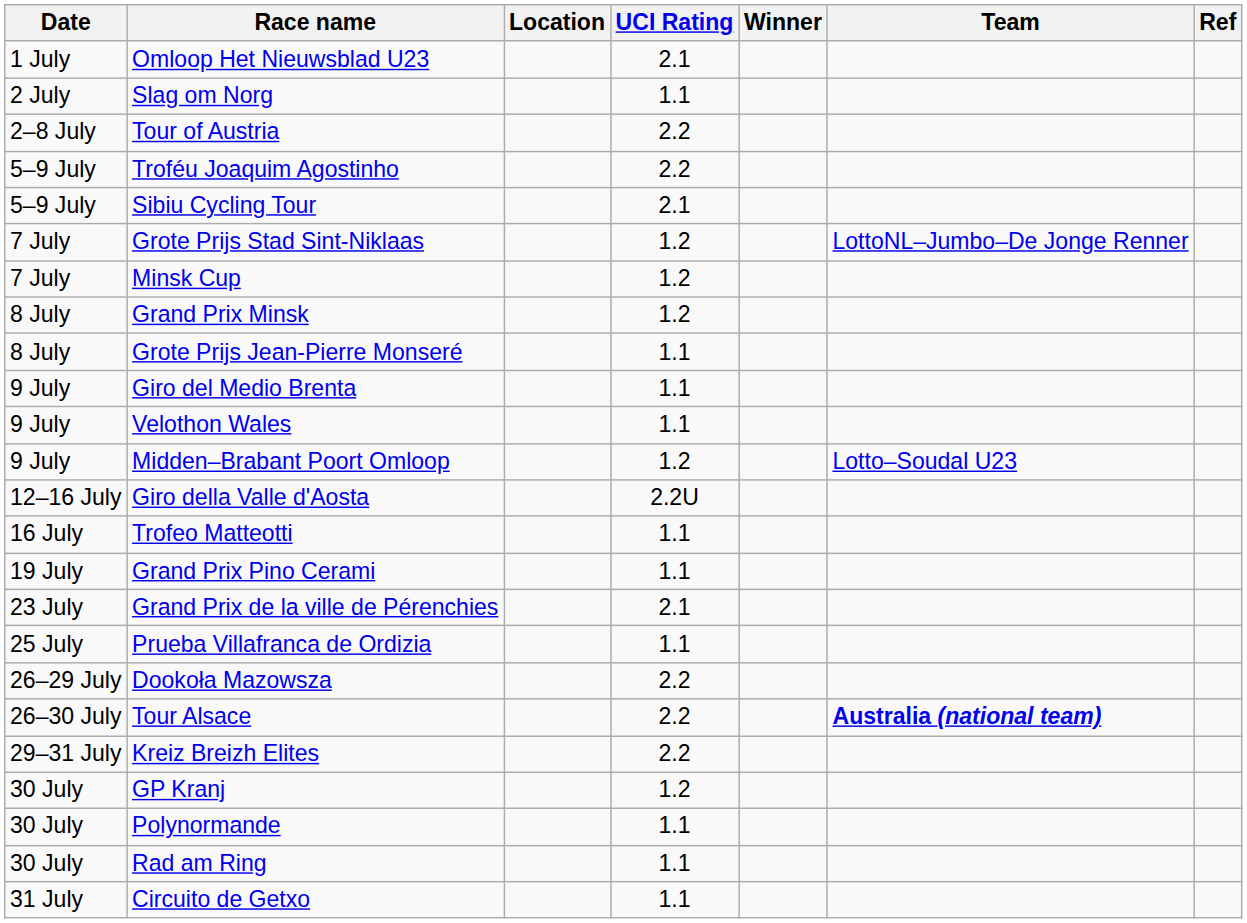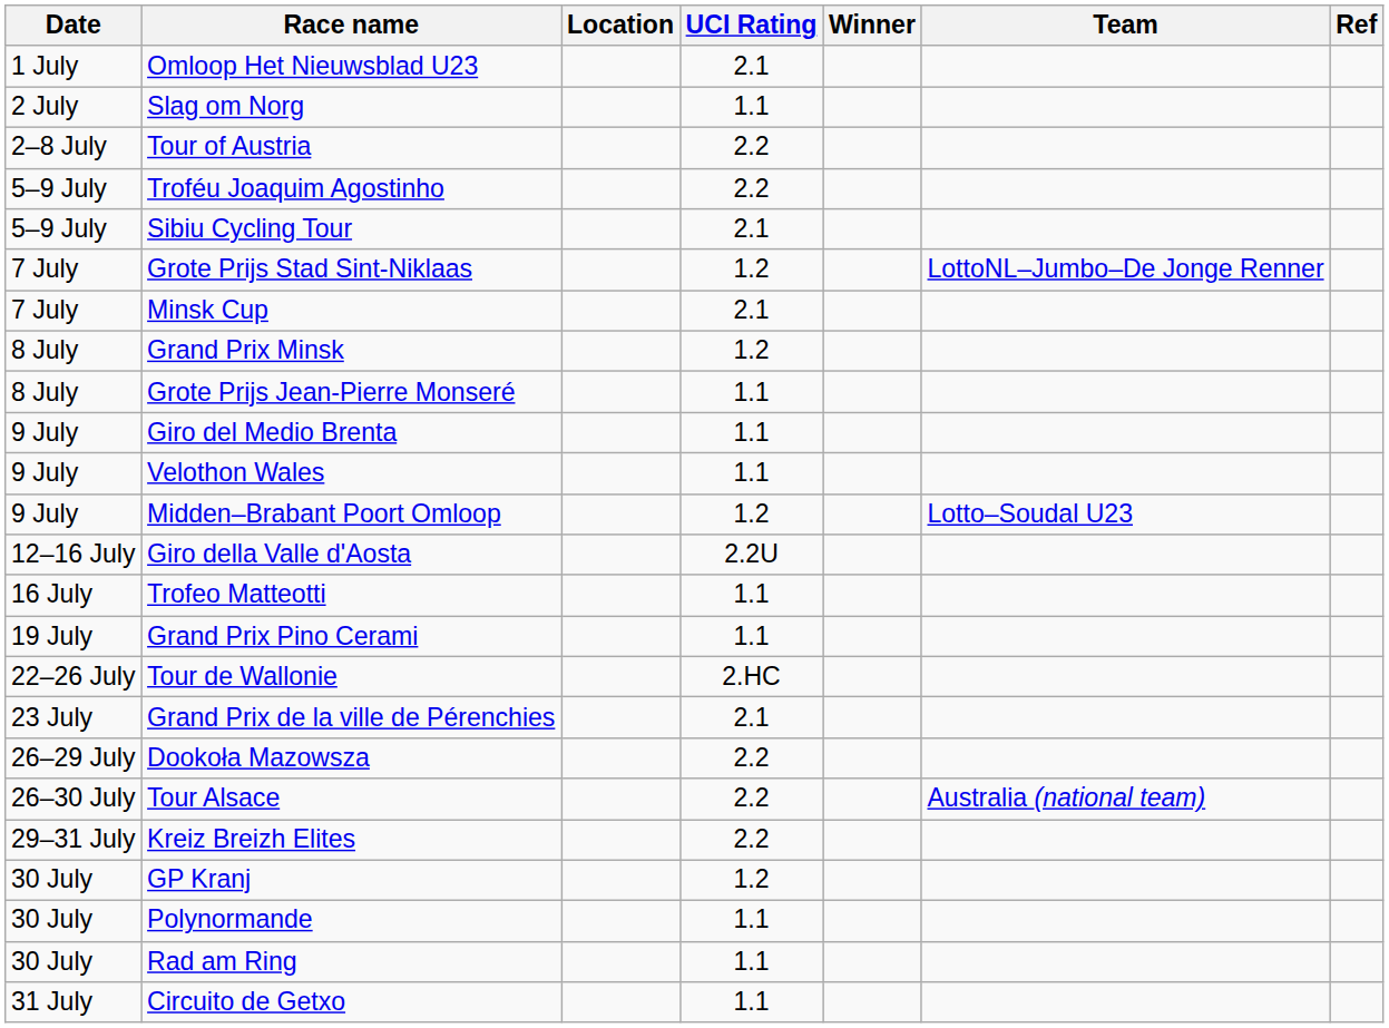 <table class="wikitable sortable">
 <tr>
 <th>Date</th>
 <th>Race name</th>
 <th>Location</th>
 <th><a href='#'>UCI Rating</a></th>
 <th>Winner</th>
 <th>Team</th>
 <th>Ref</th>
 </tr>
 <tr>
 <td>1 July</td>
 <td><a href='#'>Omloop Het Nieuwsblad U23</a></td>
 <td></td>
 <td align=center>2.1</td>
 <td></td>
 <td></td>
 <td align=center></td>
 </tr>
 <tr>
 <td>2 July</td>
 <td><a href='#'>Slag om Norg</a></td>
 <td></td>
 <td align=center>1.1</td>
 <td></td>
 <td></td>
 <td align=center></td>
 </tr>
 <tr>
 <td>2–8 July</td>
 <td><a href='#'>Tour of Austria</a></td>
 <td></td>
 <td align=center>2.2</td>
 <td></td>
 <td></td>
 <td align=center></td>
 </tr>
 <tr>
 <td>5–9 July</td>
 <td><a href='#'>Troféu Joaquim Agostinho</a></td>
 <td></td>
 <td align=center>2.2</td>
 <td></td>
 <td></td>
 <td align=center></td>
 </tr>
 <tr>
 <td>5–9 July</td>
 <td><a href='#'>Sibiu Cycling Tour</a></td>
 <td></td>
 <td align=center>2.1</td>
 <td></td>
 <td></td>
 <td align=center></td>
 </tr>
 <tr>
 <td>7 July</td>
 <td><a href='#'>Grote Prijs Stad Sint-Niklaas</a></td>
 <td></td>
 <td align=center>1.2</td>
 <td></td>
 <td><a href='#'>LottoNL–Jumbo–De Jonge Renner</a></td>
 <td align=center></td>
 </tr>
 <tr>
 <td>7 July</td>
 <td><a href='#'>Minsk Cup</a></td>
 <td></td>
-<td align=center>1.2</td>
+<td align=center>2.1</td>
 <td></td>
 <td></td>
 <td align=center></td>
 </tr>
 <tr>
 <td>8 July</td>
 <td><a href='#'>Grand Prix Minsk</a></td>
 <td></td>
 <td align=center>1.2</td>
 <td></td>
 <td></td>
 <td align=center></td>
 </tr>
 <tr>
 <td>8 July</td>
 <td><a href='#'>Grote Prijs Jean-Pierre Monseré</a></td>
 <td></td>
 <td align=center>1.1</td>
 <td></td>
 <td></td>
 <td align=center></td>
 </tr>
 <tr>
 <td>9 July</td>
 <td><a href='#'>Giro del Medio Brenta</a></td>
 <td></td>
 <td align=center>1.1</td>
 <td></td>
 <td></td>
 <td align=center></td>
 </tr>
 <tr>
 <td>9 July</td>
 <td><a href='#'>Velothon Wales</a></td>
 <td></td>
 <td align=center>1.1</td>
 <td></td>
 <td></td>
 <td align=center></td>
 </tr>
 <tr>
 <td>9 July</td>
 <td><a href='#'>Midden–Brabant Poort Omloop</a></td>
 <td></td>
 <td align=center>1.2</td>
 <td></td>
 <td><a href='#'>Lotto–Soudal U23</a></td>
 <td align=center></td>
 </tr>
 <tr>
 <td>12–16 July</td>
 <td><a href='#'>Giro della Valle d'Aosta</a></td>
 <td></td>
 <td align=center>2.2U</td>
 <td></td>
 <td></td>
 <td align=center></td>
 </tr>
 <tr>
 <td>16 July</td>
 <td><a href='#'>Trofeo Matteotti</a></td>
 <td></td>
 <td align=center>1.1</td>
 <td></td>
 <td></td>
 <td align=center></td>
 </tr>
 <tr>
 <td>19 July</td>
 <td><a href='#'>Grand Prix Pino Cerami</a></td>
 <td></td>
 <td align=center>1.1</td>
 <td></td>
 <td></td>
 <td align=center></td>
 </tr>
 <tr>
-<td>23 July</td>
-<td><a href='#'>Grand Prix de la ville de Pérenchies</a></td>
+<td>22–26 July</td>
+<td><a href='#'>Tour de Wallonie</a></td>
 <td></td>
-<td align=center>2.1</td>
+<td align=center>2.HC</td>
 <td></td>
 <td></td>
 <td align=center></td>
 </tr>
 <tr>
-<td>25 July</td>
-<td><a href='#'>Prueba Villafranca de Ordizia</a></td>
+<td>23 July</td>
+<td><a href='#'>Grand Prix de la ville de Pérenchies</a></td>
 <td></td>
-<td align=center>1.1</td>
+<td align=center>2.1</td>
 <td></td>
 <td></td>
 <td align=center></td>
 </tr>
 <tr>
 <td>26–29 July</td>
 <td><a href='#'>Dookoła Mazowsza</a></td>
 <td></td>
 <td align=center>2.2</td>
 <td></td>
 <td></td>
 <td align=center></td>
 </tr>
 <tr>
 <td>26–30 July</td>
 <td><a href='#'>Tour Alsace</a></td>
 <td></td>
 <td align=center>2.2</td>
 <td></td>
-<td><strong><a href='#'>Australia <em>(national team)</em></a></strong></td>
+<td><a href='#'>Australia <em>(national team)</em></a></td>
 <td align=center></td>
 </tr>
 <tr>
 <td>29–31 July</td>
 <td><a href='#'>Kreiz Breizh Elites</a></td>
 <td></td>
 <td align=center>2.2</td>
 <td></td>
 <td></td>
 <td align=center></td>
 </tr>
 <tr>
 <td>30 July</td>
 <td><a href='#'>GP Kranj</a></td>
 <td></td>
 <td align=center>1.2</td>
 <td></td>
 <td></td>
 <td align=center></td>
 </tr>
 <tr>
 <td>30 July</td>
 <td><a href='#'>Polynormande</a></td>
 <td></td>
 <td align=center>1.1</td>
 <td></td>
 <td></td>
 <td align=center></td>
 </tr>
 <tr>
 <td>30 July</td>
 <td><a href='#'>Rad am Ring</a></td>
 <td></td>
 <td align=center>1.1</td>
 <td></td>
 <td></td>
 <td align=center></td>
 </tr>
 <tr>
 <td>31 July</td>
 <td><a href='#'>Circuito de Getxo</a></td>
 <td></td>
 <td align=center>1.1</td>
 <td></td>
 <td></td>
 <td align=center></td>
 </tr>
 </table>
